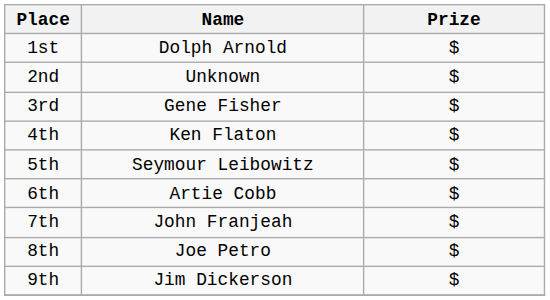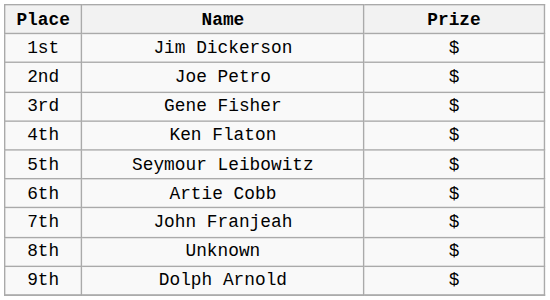 <table class="wikitable">
 <tr>
 <th width="50">Place</th>
 <th width="200">Name</th>
 <th width="125">Prize</th>
 </tr>
 <tr>
 <td align = "center">1st</td>
-<td align = "center">Dolph Arnold</td>
+<td align = "center">Jim Dickerson</td>
 <td align = "center">$</td>
 </tr>
 <tr>
 <td align = "center">2nd</td>
-<td align = "center">Unknown</td>
+<td align = "center">Joe Petro</td>
 <td align = "center">$</td>
 </tr>
 <tr>
 <td align = "center">3rd</td>
 <td align = "center">Gene Fisher</td>
 <td align = "center">$</td>
 </tr>
 <tr>
 <td align = "center">4th</td>
 <td align = "center">Ken Flaton</td>
 <td align = "center">$</td>
 </tr>
 <tr>
 <td align = "center">5th</td>
 <td align = "center">Seymour Leibowitz</td>
 <td align = "center">$</td>
 </tr>
 <tr>
 <td align = "center">6th</td>
 <td align = "center">Artie Cobb</td>
 <td align = "center">$</td>
 </tr>
 <tr>
 <td align = "center">7th</td>
 <td align = "center">John Franjeah</td>
 <td align = "center">$</td>
 </tr>
 <tr>
 <td align = "center">8th</td>
-<td align = "center">Joe Petro</td>
+<td align = "center">Unknown</td>
 <td align = "center">$</td>
 </tr>
 <tr>
 <td align = "center">9th</td>
-<td align = "center">Jim Dickerson</td>
+<td align = "center">Dolph Arnold</td>
 <td align = "center">$</td>
 </tr>
 <tr>
 </tr>
 </table>
